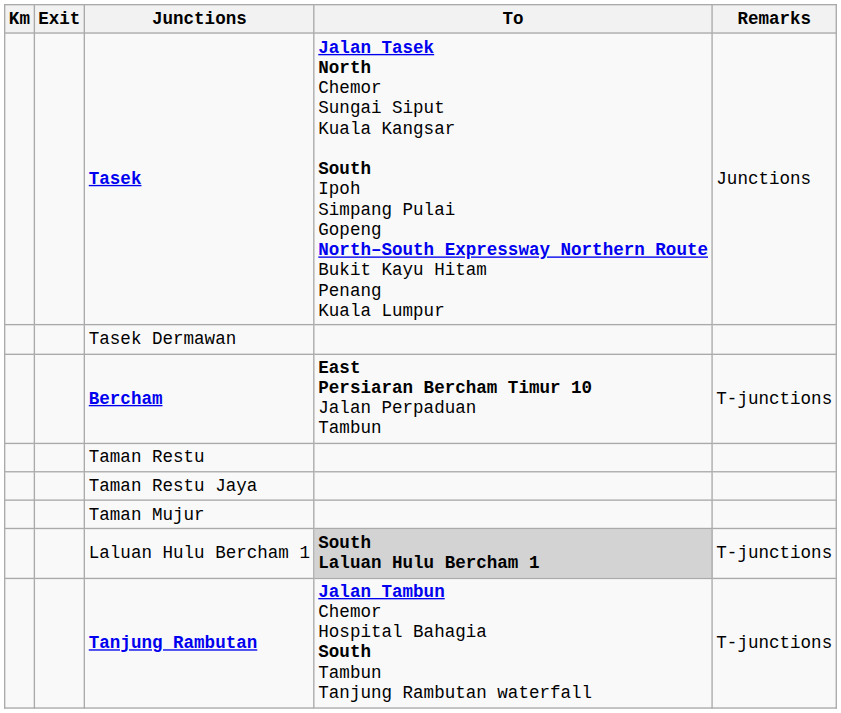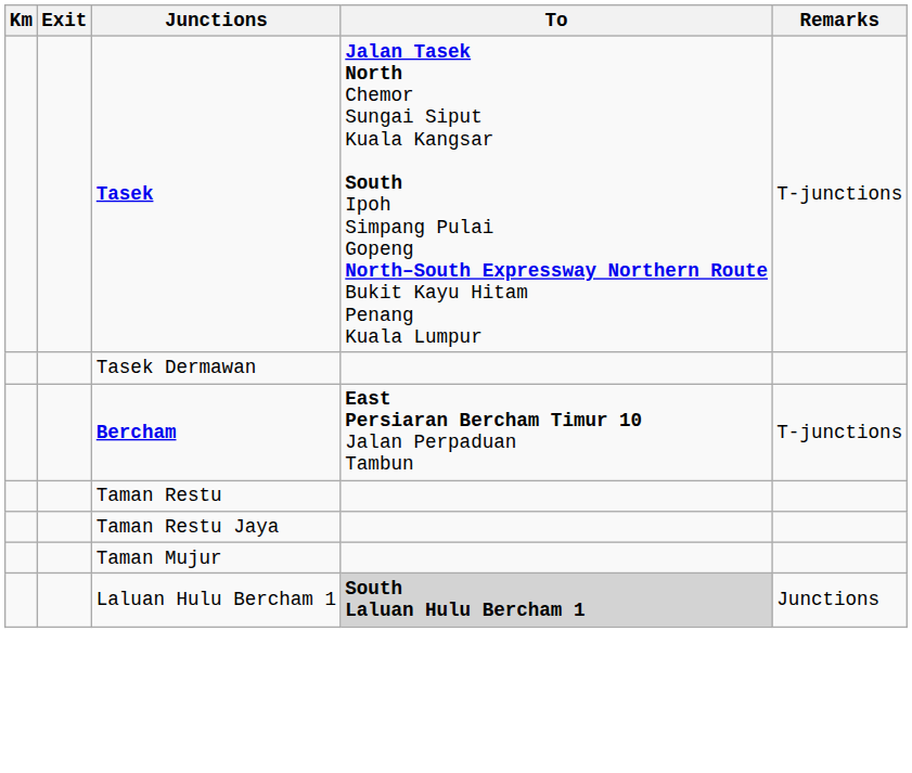 <table class="wikitable">
 <tr>
 <th>Km</th>
 <th>Exit</th>
 <th>Junctions</th>
 <th>To</th>
 <th>Remarks</th>
 </tr>
 <tr>
 <td></td>
 <td></td>
 <td><strong><a href='#'>Tasek</a></strong></td>
 <td><strong><a href='#'>Jalan Tasek</a></strong><br><strong>North</strong><br>Chemor<br>Sungai Siput<br>Kuala Kangsar<br><br><strong>South</strong><br>Ipoh<br>Simpang Pulai<br>Gopeng<br>  <strong><a href='#'>North–South Expressway Northern Route</a></strong><br>Bukit Kayu Hitam<br>Penang<br>Kuala Lumpur</td>
-<td>Junctions</td>
+<td>T-junctions</td>
 </tr>
 <tr>
 <td></td>
 <td></td>
 <td>Tasek Dermawan</td>
 <td></td>
 <td></td>
 </tr>
 <tr>
 <td></td>
 <td></td>
 <td><strong><a href='#'>Bercham</a></strong></td>
 <td><strong>East</strong><br><strong>Persiaran Bercham Timur 10</strong><br>Jalan Perpaduan<br>Tambun</td>
 <td>T-junctions</td>
 </tr>
 <tr>
 <td></td>
 <td></td>
 <td>Taman Restu</td>
 <td></td>
 <td></td>
 </tr>
 <tr>
 <td></td>
 <td></td>
 <td>Taman Restu Jaya</td>
 <td></td>
 <td></td>
 </tr>
 <tr>
 <td></td>
 <td></td>
 <td>Taman Mujur</td>
 <td></td>
 <td></td>
 </tr>
 <tr>
 <td></td>
 <td></td>
 <td>Laluan Hulu Bercham 1</td>
 <td style="background: lightgrey;"><strong>South</strong><br><strong>Laluan Hulu Bercham 1</strong></td>
-<td>T-junctions</td>
-</tr>
-<tr>
-<td></td>
-<td></td>
-<td><strong><a href='#'>Tanjung Rambutan</a></strong></td>
-<td> <strong><a href='#'>Jalan Tambun</a></strong><br>Chemor<br>Hospital Bahagia<br><strong>South</strong><br>Tambun<br>Tanjung Rambutan waterfall</td>
-<td>T-junctions</td>
+<td>Junctions</td>
 </tr>
 </table>
